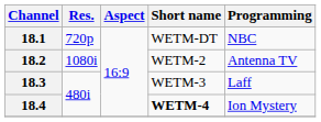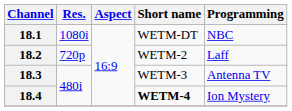 <table class="wikitable">
 <tr>
 <th scope = "col"><a href='#'>Channel</a></th>
 <th scope = "col"><a href='#'>Res.</a></th>
 <th scope = "col"><a href='#'>Aspect</a></th>
 <th scope = "col">Short name</th>
 <th scope = "col">Programming</th>
 </tr>
 <tr>
 <th scope = "row">18.1</th>
-<td><a href='#'>720p</a></td>
+<td><a href='#'>1080i</a></td>
 <td rowspan="4"><a href='#'>16:9</a></td>
 <td>WETM-DT</td>
 <td><a href='#'>NBC</a></td>
 </tr>
 <tr>
 <th scope = "row">18.2</th>
-<td><a href='#'>1080i</a></td>
+<td><a href='#'>720p</a></td>
 <td>WETM-2</td>
-<td><a href='#'>Antenna TV</a></td>
+<td><a href='#'>Laff</a></td>
 </tr>
 <tr>
 <th scope = "row">18.3</th>
 <td rowspan="2"><a href='#'>480i</a></td>
 <td>WETM-3</td>
-<td><a href='#'>Laff</a></td>
+<td><a href='#'>Antenna TV</a></td>
 </tr>
 <tr>
 <th scope = "row">18.4</th>
 <td><strong>WETM-4</strong></td>
 <td><a href='#'>Ion Mystery</a></td>
 </tr>
 <tr>
 </tr>
 </table>
